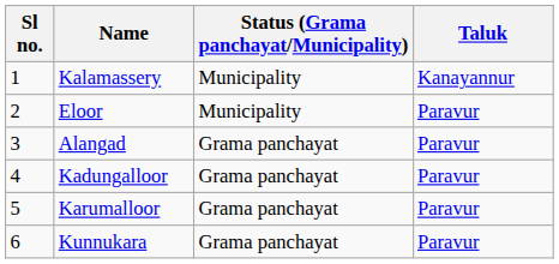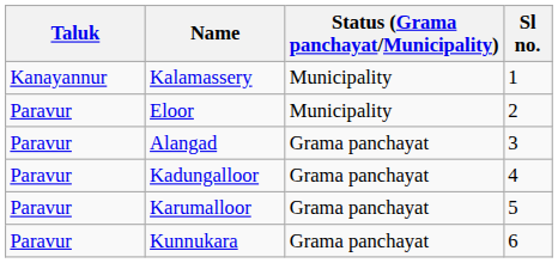 <table class="wikitable sortable" style="font-size: 95%;">
 <tr>
-<th width="30px">Sl no.</th>
+<th width="100px"><a href='#'>Taluk</a></th>
 <th width="100px">Name</th>
 <th width="130px">Status (<a href='#'>Grama panchayat</a>/<a href='#'>Municipality</a>)</th>
-<th width="100px"><a href='#'>Taluk</a></th>
+<th width="30px">Sl no.</th>
 </tr>
 <tr>
-<td>1</td>
+<td><a href='#'>Kanayannur</a></td>
 <td><a href='#'>Kalamassery</a></td>
 <td>Municipality</td>
-<td><a href='#'>Kanayannur</a></td>
+<td>1</td>
 </tr>
 <tr>
-<td>2</td>
+<td><a href='#'>Paravur</a></td>
 <td><a href='#'>Eloor</a></td>
 <td>Municipality</td>
-<td><a href='#'>Paravur</a></td>
+<td>2</td>
 </tr>
 <tr>
-<td>3</td>
+<td><a href='#'>Paravur</a></td>
 <td><a href='#'>Alangad</a></td>
 <td>Grama panchayat</td>
-<td><a href='#'>Paravur</a></td>
+<td>3</td>
 </tr>
 <tr>
-<td>4</td>
+<td><a href='#'>Paravur</a></td>
 <td><a href='#'>Kadungalloor</a></td>
 <td>Grama panchayat</td>
-<td><a href='#'>Paravur</a></td>
+<td>4</td>
 </tr>
 <tr>
-<td>5</td>
+<td><a href='#'>Paravur</a></td>
 <td><a href='#'>Karumalloor</a></td>
 <td>Grama panchayat</td>
-<td><a href='#'>Paravur</a></td>
+<td>5</td>
 </tr>
 <tr>
-<td>6</td>
+<td><a href='#'>Paravur</a></td>
 <td><a href='#'>Kunnukara</a></td>
 <td>Grama panchayat</td>
-<td><a href='#'>Paravur</a></td>
+<td>6</td>
 </tr>
 </table>
